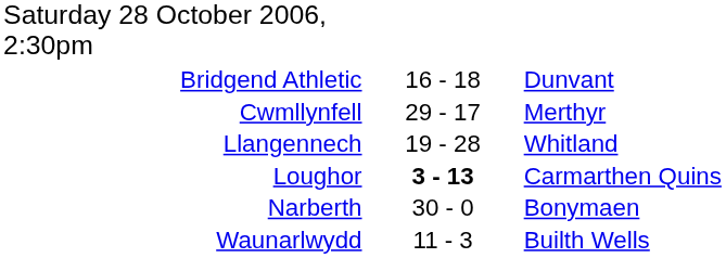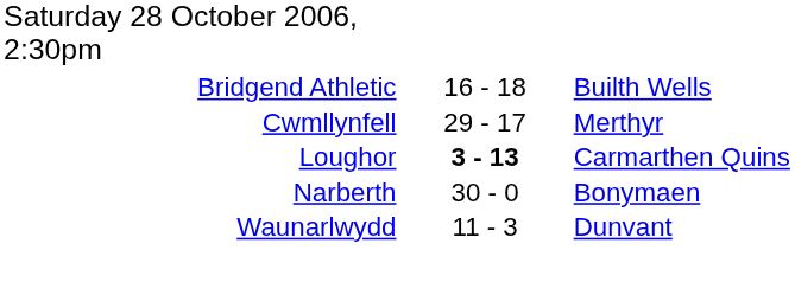 <table style="width:70%;" cellspacing="1">
 <tr>
 <th width=35%></th>
 <th width=15%></th>
 <th></th>
 </tr>
 <tr>
 <td>Saturday 28 October 2006, 2:30pm</td>
 </tr>
 <tr style=font-size:90%>
 <td align=right><a href='#'>Bridgend Athletic</a></td>
 <td align=center>16 - 18</td>
-<td><a href='#'>Dunvant</a></td>
+<td><a href='#'>Builth Wells</a></td>
 </tr>
 <tr style=font-size:90%>
 <td align=right><a href='#'>Cwmllynfell</a></td>
 <td align=center>29 - 17</td>
 <td><a href='#'>Merthyr</a></td>
-</tr>
-<tr style=font-size:90%>
-<td align=right><a href='#'>Llangennech</a></td>
-<td align=center>19 - 28</td>
-<td><a href='#'>Whitland</a></td>
 </tr>
 <tr style=font-size:90%>
 <td align=right><a href='#'>Loughor</a></td>
 <td align=center><strong>3 - 13</strong></td>
 <td><a href='#'>Carmarthen Quins</a></td>
 </tr>
 <tr style=font-size:90%>
 <td align=right><a href='#'>Narberth</a></td>
 <td align=center>30 - 0</td>
 <td><a href='#'>Bonymaen</a></td>
 </tr>
 <tr style=font-size:90%>
 <td align=right><a href='#'>Waunarlwydd</a></td>
 <td align=center>11 - 3</td>
-<td><a href='#'>Builth Wells</a></td>
+<td><a href='#'>Dunvant</a></td>
 </tr>
 </table>
